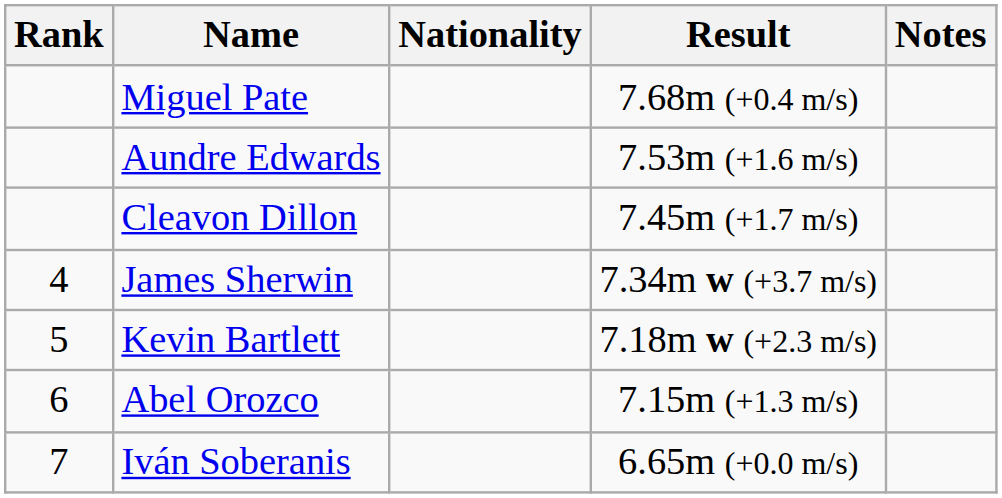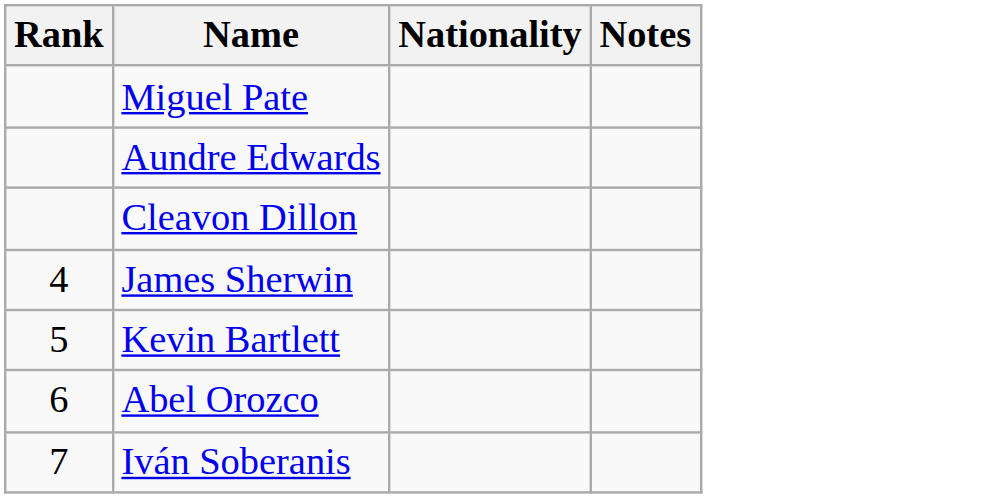 <table class="wikitable sortable" style="text-align:center">
 <tr>
 <th>Rank</th>
 <th>Name</th>
 <th>Nationality</th>
-<th>Result</th>
 <th>Notes</th>
 </tr>
 <tr>
 <td align=center></td>
 <td align=left><a href='#'>Miguel Pate</a></td>
 <td align=left></td>
-<td>7.68m <small>(+0.4 m/s)</small></td>
 <td></td>
 </tr>
 <tr>
 <td align=center></td>
 <td align=left><a href='#'>Aundre Edwards</a></td>
 <td align=left></td>
-<td>7.53m <small>(+1.6 m/s)</small></td>
 <td></td>
 </tr>
 <tr>
 <td align=center></td>
 <td align=left><a href='#'>Cleavon Dillon</a></td>
 <td align=left></td>
-<td>7.45m <small>(+1.7 m/s)</small></td>
 <td></td>
 </tr>
 <tr>
 <td align=center>4</td>
 <td align=left><a href='#'>James Sherwin</a></td>
 <td align=left></td>
-<td>7.34m <strong>w</strong> <small>(+3.7 m/s)</small></td>
 <td></td>
 </tr>
 <tr>
 <td align=center>5</td>
 <td align=left><a href='#'>Kevin Bartlett</a></td>
 <td align=left></td>
-<td>7.18m <strong>w</strong> <small>(+2.3 m/s)</small></td>
 <td></td>
 </tr>
 <tr>
 <td align=center>6</td>
 <td align=left><a href='#'>Abel Orozco</a></td>
 <td align=left></td>
-<td>7.15m <small>(+1.3 m/s)</small></td>
 <td></td>
 </tr>
 <tr>
 <td align=center>7</td>
 <td align=left><a href='#'>Iván Soberanis</a></td>
 <td align=left></td>
-<td>6.65m <small>(+0.0 m/s)</small></td>
 <td></td>
 </tr>
 </table>
